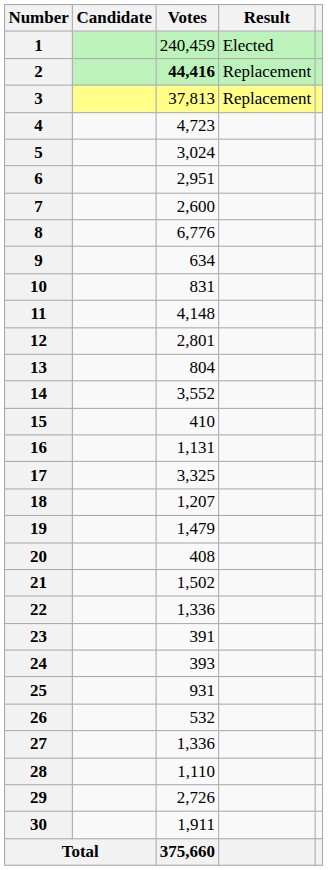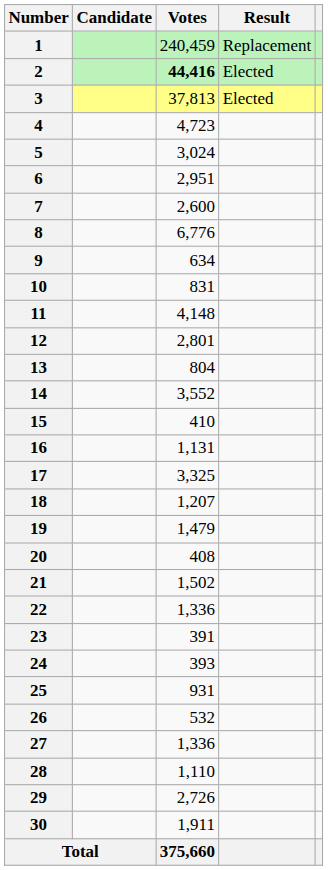 <table class="wikitable sortable">
 <tr>
 <th scope="col">Number</th>
 <th scope="col">Candidate</th>
 <th scope="col">Votes</th>
 <th scope="col">Result</th>
 <th scope="col" class="unsortable"></th>
 </tr>
 <tr bgcolor=bbf3bb>
 <th scope="row">1</th>
 <td></td>
 <td style="text-align:right">240,459</td>
-<td>Elected</td>
+<td>Replacement</td>
 <td></td>
 </tr>
 <tr bgcolor=bbf3bb>
 <th scope="row">2</th>
 <td></td>
 <td style="text-align:right"><strong>44,416</strong></td>
-<td>Replacement</td>
+<td>Elected</td>
 <td></td>
 </tr>
 <tr bgcolor=#FF8>
 <th scope="row">3</th>
 <td></td>
 <td style="text-align:right">37,813</td>
-<td>Replacement</td>
+<td>Elected</td>
 <td></td>
 </tr>
 <tr>
 <th scope="row">4</th>
 <td></td>
 <td style="text-align:right">4,723</td>
 <td></td>
 <td></td>
 </tr>
 <tr>
 <th scope="row">5</th>
 <td></td>
 <td style="text-align:right">3,024</td>
 <td></td>
 <td></td>
 </tr>
 <tr>
 <th scope="row">6</th>
 <td></td>
 <td style="text-align:right">2,951</td>
 <td></td>
 <td></td>
 </tr>
 <tr>
 <th scope="row">7</th>
 <td></td>
 <td style="text-align:right">2,600</td>
 <td></td>
 <td></td>
 </tr>
 <tr>
 <th scope="row">8</th>
 <td></td>
 <td style="text-align:right">6,776</td>
 <td></td>
 <td></td>
 </tr>
 <tr>
 <th scope="row">9</th>
 <td></td>
 <td style="text-align:right">634</td>
 <td></td>
 <td></td>
 </tr>
 <tr>
 <th scope="row">10</th>
 <td></td>
 <td style="text-align:right">831</td>
 <td></td>
 <td></td>
 </tr>
 <tr>
 <th scope="row">11</th>
 <td></td>
 <td style="text-align:right">4,148</td>
 <td></td>
 <td></td>
 </tr>
 <tr>
 <th scope="row">12</th>
 <td></td>
 <td style="text-align:right">2,801</td>
 <td></td>
 <td></td>
 </tr>
 <tr>
 <th scope="row">13</th>
 <td></td>
 <td style="text-align:right">804</td>
 <td></td>
 <td></td>
 </tr>
 <tr>
 <th scope="row">14</th>
 <td></td>
 <td style="text-align:right">3,552</td>
 <td></td>
 <td></td>
 </tr>
 <tr>
 <th scope="row">15</th>
 <td></td>
 <td style="text-align:right">410</td>
 <td></td>
 <td></td>
 </tr>
 <tr>
 <th scope="row">16</th>
 <td></td>
 <td style="text-align:right">1,131</td>
 <td></td>
 <td></td>
 </tr>
 <tr>
 <th scope="row">17</th>
 <td></td>
 <td style="text-align:right">3,325</td>
 <td></td>
 <td></td>
 </tr>
 <tr>
 <th scope="row">18</th>
 <td></td>
 <td style="text-align:right">1,207</td>
 <td></td>
 <td></td>
 </tr>
 <tr>
 <th scope="row">19</th>
 <td></td>
 <td style="text-align:right">1,479</td>
 <td></td>
 <td></td>
 </tr>
 <tr>
 <th scope="row">20</th>
 <td></td>
 <td style="text-align:right">408</td>
 <td></td>
 <td></td>
 </tr>
 <tr>
 <th scope="row">21</th>
 <td></td>
 <td style="text-align:right">1,502</td>
 <td></td>
 <td></td>
 </tr>
 <tr>
 <th scope="row">22</th>
 <td></td>
 <td style="text-align:right">1,336</td>
 <td></td>
 <td></td>
 </tr>
 <tr>
 <th scope="row">23</th>
 <td></td>
 <td style="text-align:right">391</td>
 <td></td>
 <td></td>
 </tr>
 <tr>
 <th scope="row">24</th>
 <td></td>
 <td style="text-align:right">393</td>
 <td></td>
 <td></td>
 </tr>
 <tr>
 <th scope="row">25</th>
 <td></td>
 <td style="text-align:right">931</td>
 <td></td>
 <td></td>
 </tr>
 <tr>
 <th scope="row">26</th>
 <td></td>
 <td style="text-align:right">532</td>
 <td></td>
 <td></td>
 </tr>
 <tr>
 <th scope="row">27</th>
 <td></td>
 <td style="text-align:right">1,336</td>
 <td></td>
 <td></td>
 </tr>
 <tr>
 <th scope="row">28</th>
 <td></td>
 <td style="text-align:right">1,110</td>
 <td></td>
 <td></td>
 </tr>
 <tr>
 <th scope="row">29</th>
 <td></td>
 <td style="text-align:right">2,726</td>
 <td></td>
 <td></td>
 </tr>
 <tr>
 <th scope="row">30</th>
 <td></td>
 <td style="text-align:right">1,911</td>
 <td></td>
 <td></td>
 </tr>
 <tr class="sortbottom">
 <th scope="row" colspan="2">Total</th>
 <th style="text-align:right">375,660</th>
 <th></th>
 <th></th>
 </tr>
 </table>
